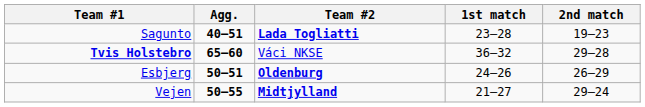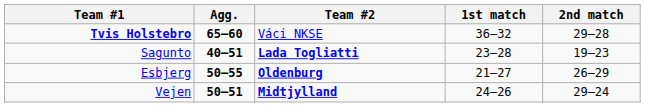 <table class=wikitable style="text-align:center">
 <tr>
 <th width=200>Team #1</th>
 <th width=60>Agg.</th>
 <th width=200>Team #2</th>
 <th width=100>1st match</th>
 <th width=100>2nd match</th>
 </tr>
 <tr>
+<td align=right><strong><a href='#'>Tvis Holstebro</a></strong> </td>
+<td><strong>65–60</strong></td>
+<td align=left> <a href='#'>Váci NKSE</a></td>
+<td align=center>36–32</td>
+<td align=center>29–28</td>
+</tr>
+<tr>
 <td align=right><a href='#'>Sagunto</a> </td>
 <td><strong>40–51</strong></td>
 <td align=left> <strong><a href='#'>Lada Togliatti</a></strong></td>
 <td align=center>23–28</td>
 <td align=center>19–23</td>
 </tr>
 <tr>
-<td align=right><strong><a href='#'>Tvis Holstebro</a></strong> </td>
-<td><strong>65–60</strong></td>
-<td align=left> <a href='#'>Váci NKSE</a></td>
-<td align=center>36–32</td>
-<td align=center>29–28</td>
-</tr>
-<tr>
 <td align=right><a href='#'>Esbjerg</a> </td>
-<td><strong>50–51</strong></td>
+<td><strong>50–55</strong></td>
 <td align=left> <strong><a href='#'>Oldenburg</a></strong></td>
-<td align=center>24–26</td>
+<td align=center>21–27</td>
 <td align=center>26–29</td>
 </tr>
 <tr>
 <td align=right><a href='#'>Vejen</a> </td>
-<td><strong>50–55</strong></td>
+<td><strong>50–51</strong></td>
 <td align=left> <strong><a href='#'>Midtjylland</a></strong></td>
-<td align=center>21–27</td>
+<td align=center>24–26</td>
 <td align=center>29–24</td>
 </tr>
 </table>
